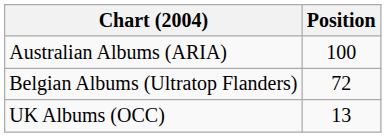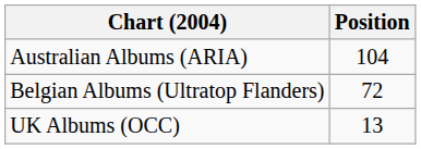 <table class="wikitable sortable">
 <tr>
 <th>Chart (2004)</th>
 <th>Position</th>
 </tr>
 <tr>
 <td>Australian Albums (ARIA)</td>
-<td align="center">100</td>
+<td align="center">104</td>
 </tr>
 <tr>
 <td>Belgian Albums (Ultratop Flanders)</td>
 <td align="center">72</td>
 </tr>
 <tr>
 <td>UK Albums (OCC)</td>
 <td align="center">13</td>
 </tr>
 </table>
